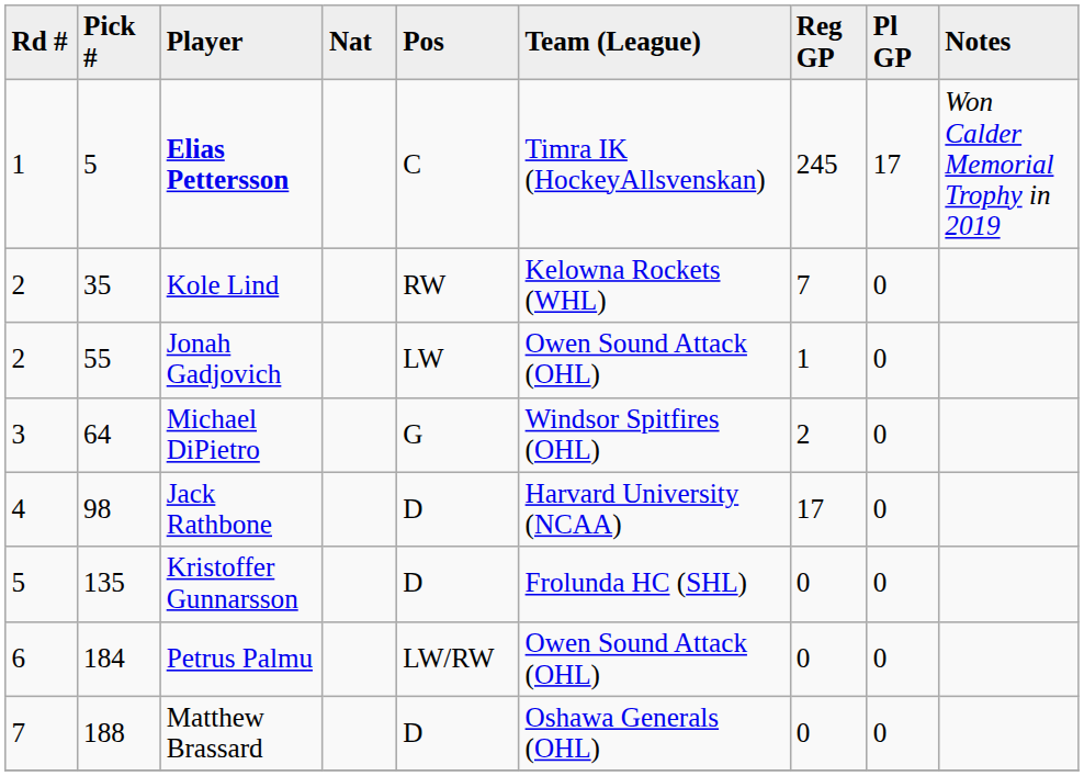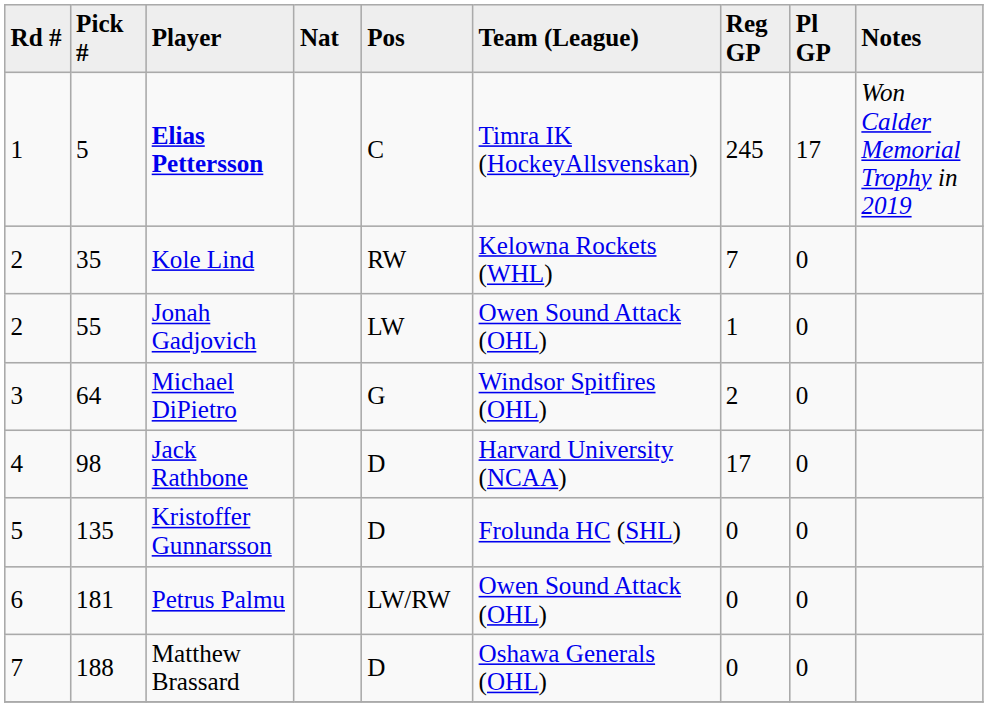 <table class="wikitable" style="width: 100%">
 <tr>
 <td width="5%"; bgcolor="#eeeeee"><strong>Rd #</strong></td>
 <td width="5%"; bgcolor="#eeeeee"><strong>Pick #</strong></td>
 <td width="5%"; bgcolor="#eeeeee"><strong>Player</strong></td>
 <td width="5%"; bgcolor="#eeeeee"><strong>Nat</strong></td>
 <td width="5%"; bgcolor="#eeeeee"><strong>Pos</strong></td>
 <td width="5%"; bgcolor="#eeeeee"><strong>Team (League)</strong></td>
 <td width="5%"; bgcolor="#eeeeee"><strong>Reg GP</strong></td>
 <td width="5%"; bgcolor="#eeeeee"><strong>Pl GP</strong></td>
 <td width="5%"; bgcolor="#eeeeee"><strong>Notes</strong></td>
 </tr>
 <tr>
 <td>1</td>
 <td>5</td>
 <td><strong><a href='#'>Elias Pettersson</a></strong></td>
 <td></td>
 <td>C</td>
 <td><a href='#'>Timra IK</a> (<a href='#'>HockeyAllsvenskan</a>)</td>
 <td>245</td>
 <td>17</td>
 <td><em>Won <a href='#'>Calder Memorial Trophy</a> in <a href='#'>2019</a></em></td>
 </tr>
 <tr>
 <td>2</td>
 <td>35</td>
 <td><a href='#'>Kole Lind</a></td>
 <td></td>
 <td>RW</td>
 <td><a href='#'>Kelowna Rockets</a> (<a href='#'>WHL</a>)</td>
 <td>7</td>
 <td>0</td>
 <td></td>
 </tr>
 <tr>
 <td>2</td>
 <td>55</td>
 <td><a href='#'>Jonah Gadjovich</a></td>
 <td></td>
 <td>LW</td>
 <td><a href='#'>Owen Sound Attack</a> (<a href='#'>OHL</a>)</td>
 <td>1</td>
 <td>0</td>
 <td></td>
 </tr>
 <tr>
 <td>3</td>
 <td>64</td>
 <td><a href='#'>Michael DiPietro</a></td>
 <td></td>
 <td>G</td>
 <td><a href='#'>Windsor Spitfires</a> (<a href='#'>OHL</a>)</td>
 <td>2</td>
 <td>0</td>
 <td></td>
 </tr>
 <tr>
 <td>4</td>
 <td>98</td>
 <td><a href='#'>Jack Rathbone</a></td>
 <td></td>
 <td>D</td>
 <td><a href='#'>Harvard University</a> (<a href='#'>NCAA</a>)</td>
 <td>17</td>
 <td>0</td>
 <td></td>
 </tr>
 <tr>
 <td>5</td>
 <td>135</td>
 <td><a href='#'>Kristoffer Gunnarsson</a></td>
 <td></td>
 <td>D</td>
 <td><a href='#'>Frolunda HC</a> (<a href='#'>SHL</a>)</td>
 <td>0</td>
 <td>0</td>
 <td></td>
 </tr>
 <tr>
 <td>6</td>
-<td>184</td>
+<td>181</td>
 <td><a href='#'>Petrus Palmu</a></td>
 <td></td>
 <td>LW/RW</td>
 <td><a href='#'>Owen Sound Attack</a> (<a href='#'>OHL</a>)</td>
 <td>0</td>
 <td>0</td>
 <td></td>
 </tr>
 <tr>
 <td>7</td>
 <td>188</td>
 <td>Matthew Brassard</td>
 <td></td>
 <td>D</td>
 <td><a href='#'>Oshawa Generals</a> (<a href='#'>OHL</a>)</td>
 <td>0</td>
 <td>0</td>
 <td></td>
 </tr>
 <tr>
 </tr>
 </table>
